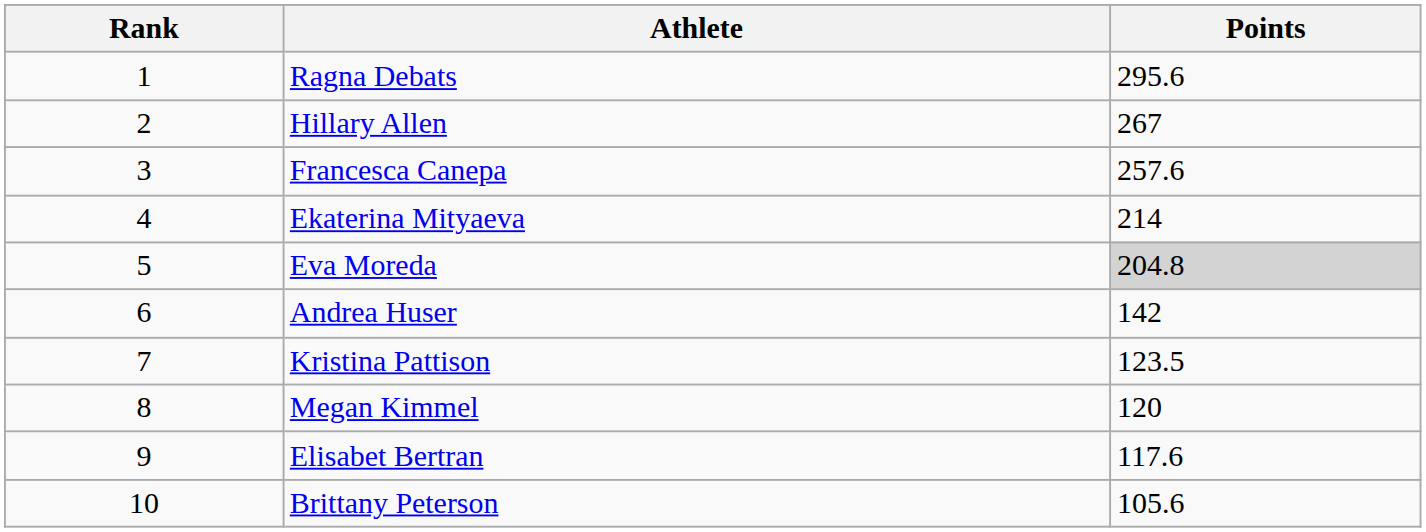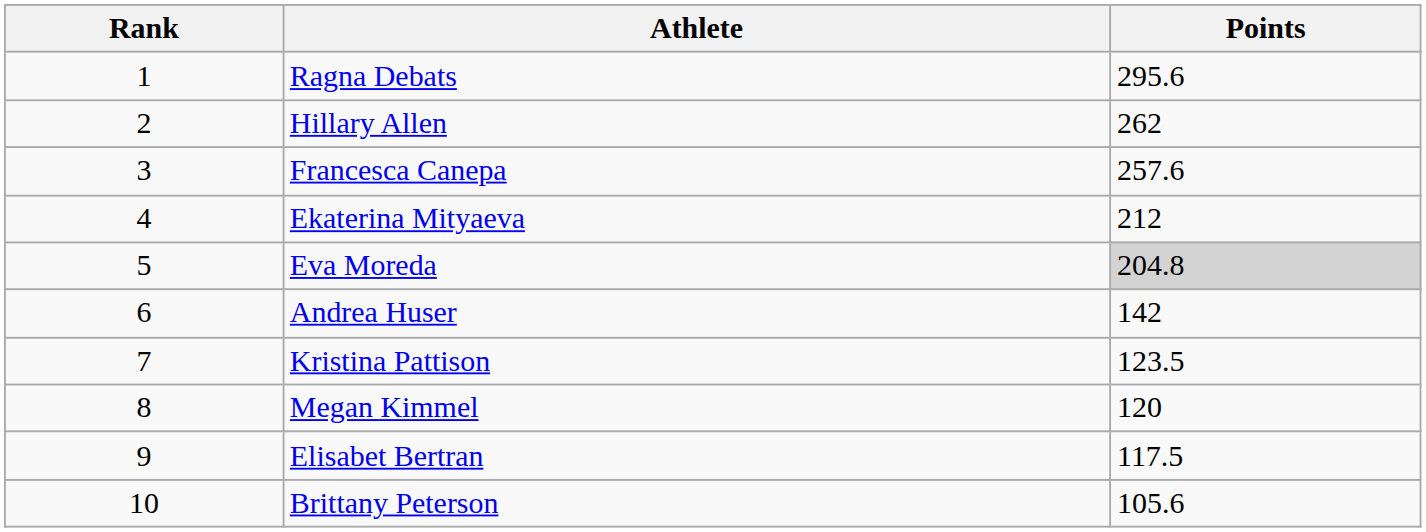 <table class="wikitable" width=60% style="font-size:100%; text-align:keft;">
 <tr>
 <th>Rank</th>
 <th>Athlete</th>
 <th>Points</th>
 </tr>
 <tr>
 <td align=center>1</td>
 <td> <a href='#'>Ragna Debats</a></td>
 <td>295.6</td>
 </tr>
 <tr>
 <td align=center>2</td>
 <td> <a href='#'>Hillary Allen</a></td>
-<td>267</td>
+<td>262</td>
 </tr>
 <tr>
 <td align=center>3</td>
 <td> <a href='#'>Francesca Canepa</a></td>
 <td>257.6</td>
 </tr>
 <tr>
 <td align=center>4</td>
 <td> <a href='#'>Ekaterina Mityaeva</a></td>
-<td>214</td>
+<td>212</td>
 </tr>
 <tr>
 <td align=center>5</td>
 <td> <a href='#'>Eva Moreda</a></td>
 <td style="background: lightgrey;">204.8</td>
 </tr>
 <tr>
 <td align=center>6</td>
 <td> <a href='#'>Andrea Huser</a></td>
 <td>142</td>
 </tr>
 <tr>
 <td align=center>7</td>
 <td> <a href='#'>Kristina Pattison</a></td>
 <td>123.5</td>
 </tr>
 <tr>
 <td align=center>8</td>
 <td> <a href='#'>Megan Kimmel</a></td>
 <td>120</td>
 </tr>
 <tr>
 <td align=center>9</td>
 <td> <a href='#'>Elisabet Bertran</a></td>
-<td>117.6</td>
+<td>117.5</td>
 </tr>
 <tr>
 <td align=center>10</td>
 <td> <a href='#'>Brittany Peterson</a></td>
 <td>105.6</td>
 </tr>
 </table>
